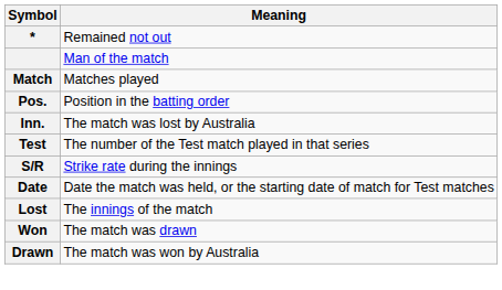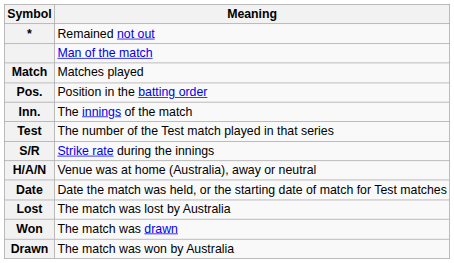 <table class="wikitable plainrowheaders" border="1">
 <tr>
 <th>Symbol</th>
 <th>Meaning</th>
 </tr>
 <tr>
 <th scope="row">*</th>
 <td>Remained <a href='#'>not out</a></td>
 </tr>
 <tr>
 <th scope="row"></th>
 <td><a href='#'>Man of the match</a></td>
 </tr>
 <tr>
 <th scope="row">Match</th>
 <td>Matches played</td>
 </tr>
 <tr>
 <th scope="row">Pos.</th>
 <td>Position in the <a href='#'>batting order</a></td>
 </tr>
 <tr>
 <th scope="row">Inn.</th>
-<td>The match was lost by Australia</td>
+<td>The <a href='#'>innings</a> of the match</td>
 </tr>
 <tr>
 <th scope="row">Test</th>
 <td>The number of the Test match played in that series</td>
 </tr>
 <tr>
 <th scope="row">S/R</th>
 <td><a href='#'>Strike rate</a> during the innings</td>
 </tr>
 <tr>
+<th scope="row">H/A/N</th>
+<td>Venue was at home (Australia), away or neutral</td>
+</tr>
+<tr>
 <th scope="row">Date</th>
 <td>Date the match was held, or the starting date of match for Test matches</td>
 </tr>
 <tr>
 <th scope="row">Lost</th>
-<td>The <a href='#'>innings</a> of the match</td>
+<td>The match was lost by Australia</td>
 </tr>
 <tr>
 <th scope="row">Won</th>
 <td>The match was <a href='#'>drawn</a></td>
 </tr>
 <tr>
 <th scope="row">Drawn</th>
 <td>The match was won by Australia</td>
 </tr>
 </table>
